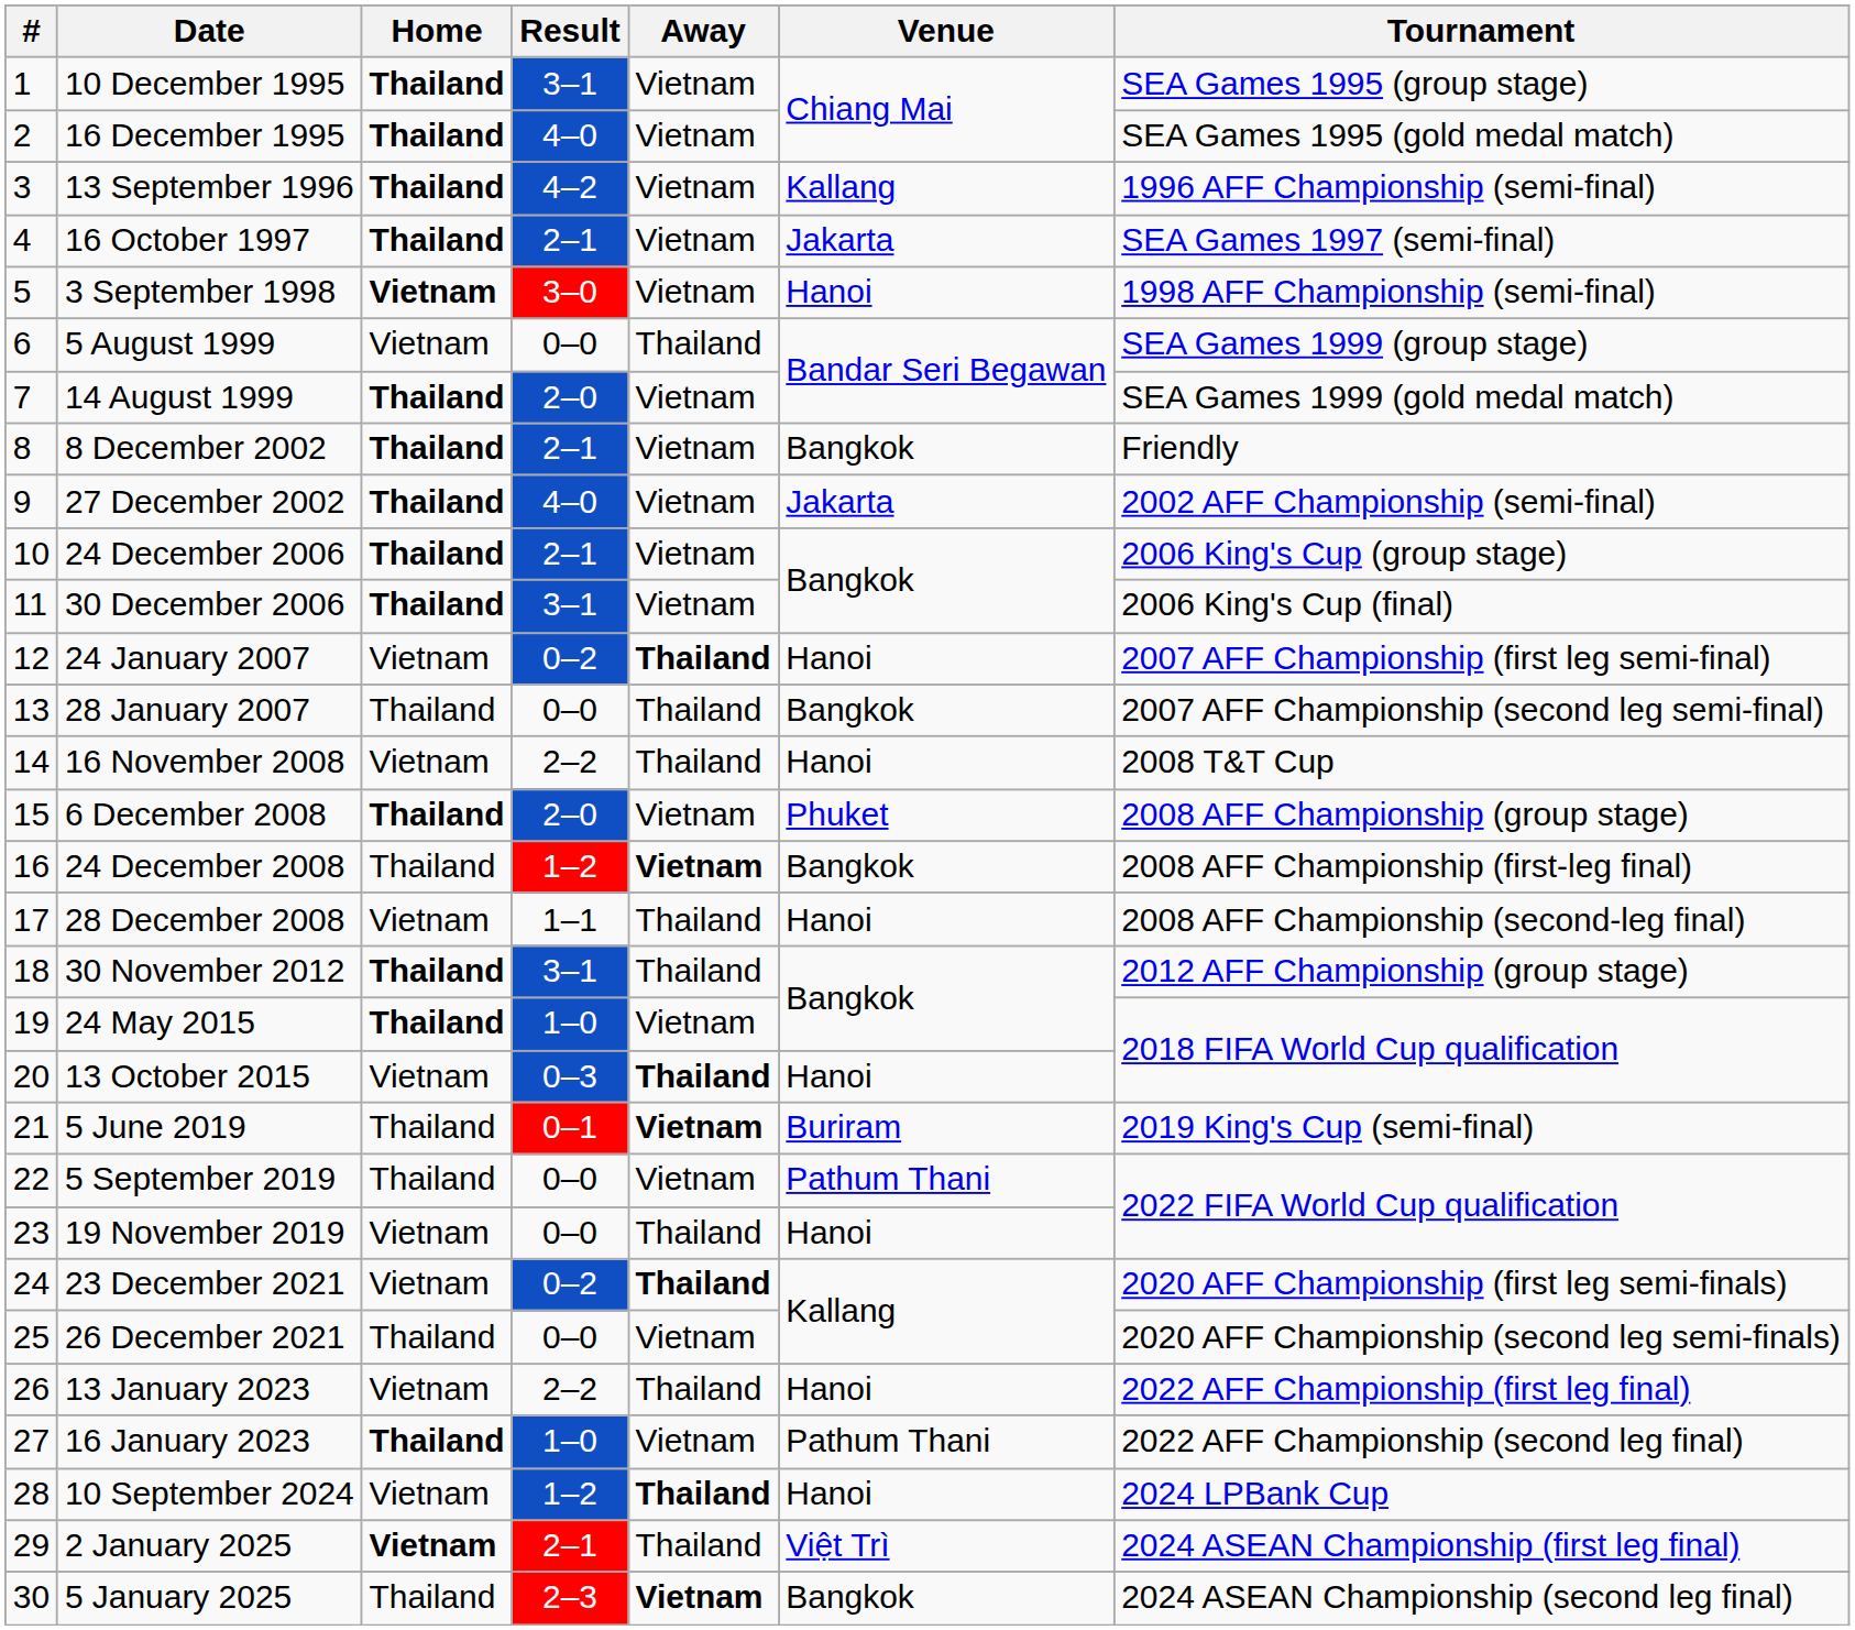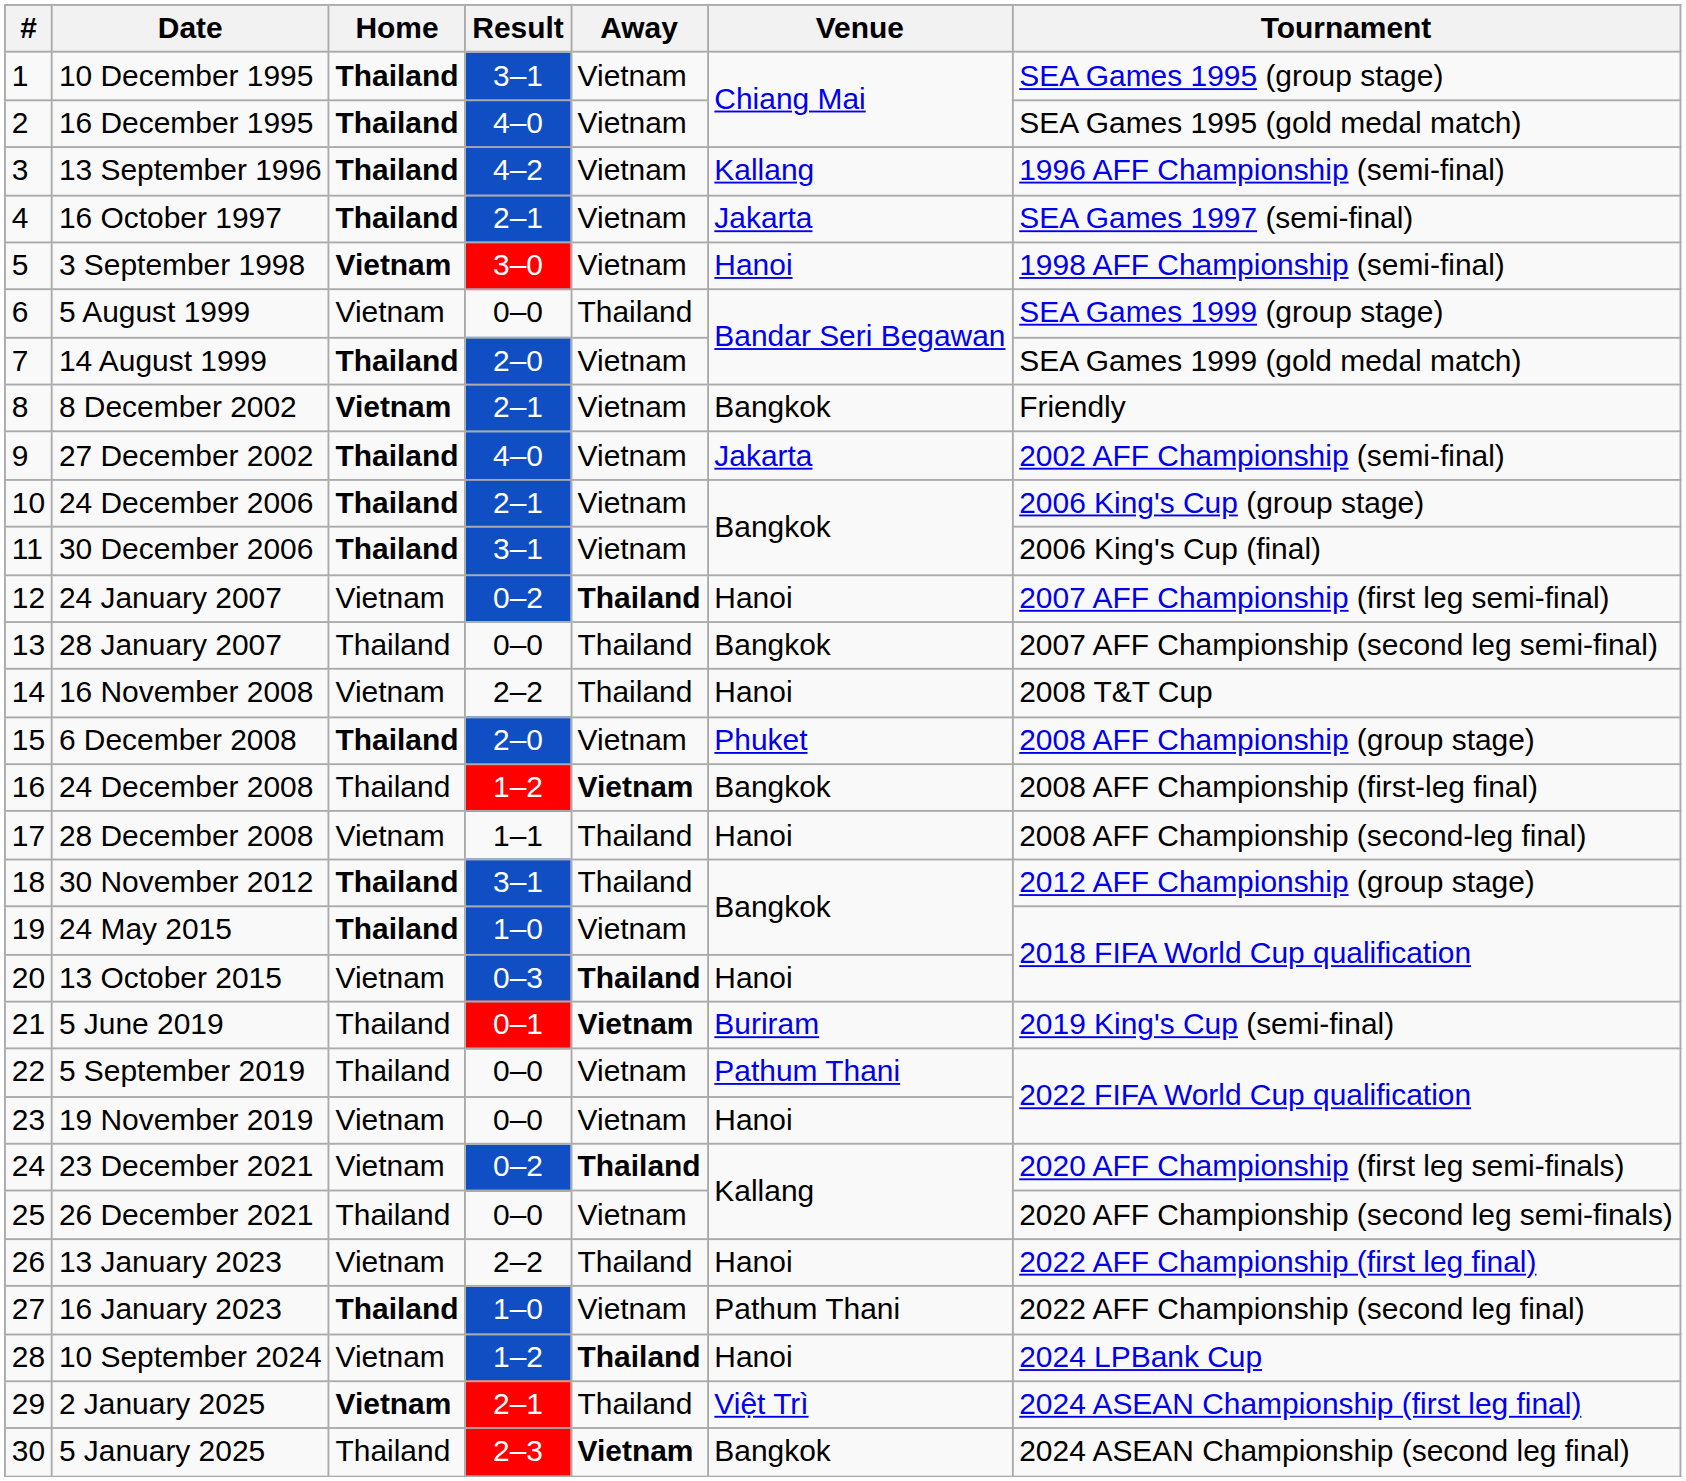 <table class="wikitable">
 <tr>
 <th>#</th>
 <th>Date</th>
 <th>Home</th>
 <th>Result</th>
 <th>Away</th>
 <th>Venue</th>
 <th>Tournament</th>
 </tr>
 <tr>
 <td>1</td>
 <td>10 December 1995</td>
 <td><strong>Thailand</strong></td>
 <td style="color:#FFF; background:#104EC4" align="center" ;>3–1</td>
 <td>Vietnam</td>
 <td rowspan="2"><a href='#'>Chiang Mai</a></td>
 <td><a href='#'>SEA Games 1995</a> (group stage)</td>
 </tr>
 <tr>
 <td>2</td>
 <td>16 December 1995</td>
 <td><strong>Thailand</strong></td>
 <td style="color:#FFF; background:#104EC4" align="center" ;>4–0</td>
 <td>Vietnam</td>
 <td>SEA Games 1995 (gold medal match)</td>
 </tr>
 <tr>
 <td>3</td>
 <td>13 September 1996</td>
 <td><strong>Thailand</strong></td>
 <td style="color:#FFF; background:#104EC4" align="center" ;>4–2</td>
 <td>Vietnam</td>
 <td><a href='#'>Kallang</a></td>
 <td><a href='#'>1996 AFF Championship</a> (semi-final)</td>
 </tr>
 <tr>
 <td>4</td>
 <td>16 October 1997</td>
 <td><strong>Thailand</strong></td>
 <td style="color:#FFF; background:#104EC4" align="center" ;>2–1</td>
 <td>Vietnam</td>
 <td><a href='#'>Jakarta</a></td>
 <td><a href='#'>SEA Games 1997</a> (semi-final)</td>
 </tr>
 <tr>
 <td>5</td>
 <td>3 September 1998</td>
 <td><strong>Vietnam</strong></td>
 <td style="color:#FFF; background:#FF0000" align="center" ;>3–0</td>
 <td>Vietnam</td>
 <td><a href='#'>Hanoi</a></td>
 <td><a href='#'>1998 AFF Championship</a> (semi-final)</td>
 </tr>
 <tr>
 <td>6</td>
 <td>5 August 1999</td>
 <td>Vietnam</td>
 <td align="center">0–0</td>
 <td>Thailand</td>
 <td rowspan="2"><a href='#'>Bandar Seri Begawan</a></td>
 <td><a href='#'>SEA Games 1999</a> (group stage)</td>
 </tr>
 <tr>
 <td>7</td>
 <td>14 August 1999</td>
 <td><strong>Thailand</strong></td>
 <td style="color:#FFF; background:#104EC4" align="center" ;>2–0</td>
 <td>Vietnam</td>
 <td>SEA Games 1999 (gold medal match)</td>
 </tr>
 <tr>
 <td>8</td>
 <td>8 December 2002</td>
-<td><strong>Thailand</strong></td>
+<td><strong>Vietnam</strong></td>
 <td style="color:#FFF; background:#104EC4" align="center" ;>2–1</td>
 <td>Vietnam</td>
 <td>Bangkok</td>
 <td>Friendly</td>
 </tr>
 <tr>
 <td>9</td>
 <td>27 December 2002</td>
 <td><strong>Thailand</strong></td>
 <td style="color:#FFF; background:#104EC4" align="center" ;>4–0</td>
 <td>Vietnam</td>
 <td><a href='#'>Jakarta</a></td>
 <td><a href='#'>2002 AFF Championship</a> (semi-final)</td>
 </tr>
 <tr>
 <td>10</td>
 <td>24 December 2006</td>
 <td><strong>Thailand</strong></td>
 <td style="color:#FFF; background:#104EC4" align="center" ;>2–1</td>
 <td>Vietnam</td>
 <td rowspan="2">Bangkok</td>
 <td><a href='#'>2006 King's Cup</a> (group stage)</td>
 </tr>
 <tr>
 <td>11</td>
 <td>30 December 2006</td>
 <td><strong>Thailand</strong></td>
 <td style="color:#FFF; background:#104EC4" align="center" ;>3–1</td>
 <td>Vietnam</td>
 <td>2006 King's Cup (final)</td>
 </tr>
 <tr>
 <td>12</td>
 <td>24 January 2007</td>
 <td>Vietnam</td>
 <td style="color:#FFF; background:#104EC4" align="center" ;>0–2</td>
 <td><strong>Thailand</strong></td>
 <td>Hanoi</td>
 <td><a href='#'>2007 AFF Championship</a> (first leg semi-final)</td>
 </tr>
 <tr>
 <td>13</td>
 <td>28 January 2007</td>
 <td>Thailand</td>
 <td align="center">0–0</td>
 <td>Thailand</td>
 <td>Bangkok</td>
 <td>2007 AFF Championship (second leg semi-final)</td>
 </tr>
 <tr>
 <td>14</td>
 <td>16 November 2008</td>
 <td>Vietnam</td>
 <td align="center">2–2</td>
 <td>Thailand</td>
 <td>Hanoi</td>
 <td>2008 T&T Cup</td>
 </tr>
 <tr>
 <td>15</td>
 <td>6 December 2008</td>
 <td><strong>Thailand</strong></td>
 <td style="color:#FFF; background:#104EC4" align="center" ;>2–0</td>
 <td>Vietnam</td>
 <td><a href='#'>Phuket</a></td>
 <td><a href='#'>2008 AFF Championship</a> (group stage)</td>
 </tr>
 <tr>
 <td>16</td>
 <td>24 December 2008</td>
 <td>Thailand</td>
 <td style="color:#FFF; background:#FF0000" align="center" ;>1–2</td>
 <td><strong>Vietnam</strong></td>
 <td>Bangkok</td>
 <td>2008 AFF Championship (first-leg final)</td>
 </tr>
 <tr>
 <td>17</td>
 <td>28 December 2008</td>
 <td>Vietnam</td>
 <td align="center">1–1</td>
 <td>Thailand</td>
 <td>Hanoi</td>
 <td>2008 AFF Championship (second-leg final)</td>
 </tr>
 <tr>
 <td>18</td>
 <td>30 November 2012</td>
 <td><strong>Thailand</strong></td>
 <td style="color:#FFF; background:#104EC4" align="center" ;>3–1</td>
 <td>Thailand</td>
 <td rowspan="2">Bangkok</td>
 <td><a href='#'>2012 AFF Championship</a> (group stage)</td>
 </tr>
 <tr>
 <td>19</td>
 <td>24 May 2015</td>
 <td><strong>Thailand</strong></td>
 <td style="color:#FFF; background:#104EC4" align="center" ;>1–0</td>
 <td>Vietnam</td>
 <td rowspan="2"><a href='#'>2018 FIFA World Cup qualification</a></td>
 </tr>
 <tr>
 <td>20</td>
 <td>13 October 2015</td>
 <td>Vietnam</td>
 <td style="color:#FFF; background:#104EC4" align="center" ;>0–3</td>
 <td><strong>Thailand</strong></td>
 <td>Hanoi</td>
 </tr>
 <tr>
 <td>21</td>
 <td>5 June 2019</td>
 <td>Thailand</td>
 <td style="color:#FFF; background:#FF0000" align="center" ;>0–1</td>
 <td><strong>Vietnam</strong></td>
 <td><a href='#'>Buriram</a></td>
 <td><a href='#'>2019 King's Cup</a> (semi-final)</td>
 </tr>
 <tr>
 <td>22</td>
 <td>5 September 2019</td>
 <td>Thailand</td>
 <td align="center">0–0</td>
 <td>Vietnam</td>
 <td><a href='#'>Pathum Thani</a></td>
 <td rowspan="2"><a href='#'>2022 FIFA World Cup qualification</a></td>
 </tr>
 <tr>
 <td>23</td>
 <td>19 November 2019</td>
 <td>Vietnam</td>
 <td align="center">0–0</td>
-<td>Thailand</td>
+<td>Vietnam</td>
 <td>Hanoi</td>
 </tr>
 <tr>
 <td>24</td>
 <td>23 December 2021</td>
 <td>Vietnam</td>
 <td style="color:#FFF; background:#104EC4" align="center" ;>0–2</td>
 <td><strong>Thailand</strong></td>
 <td rowspan="2">Kallang</td>
 <td><a href='#'>2020 AFF Championship</a> (first leg semi-finals)</td>
 </tr>
 <tr>
 <td>25</td>
 <td>26 December 2021</td>
 <td>Thailand</td>
 <td align="center">0–0</td>
 <td>Vietnam</td>
 <td>2020 AFF Championship (second leg semi-finals)</td>
 </tr>
 <tr>
 <td>26</td>
 <td>13 January 2023</td>
 <td>Vietnam</td>
 <td align="center">2–2</td>
 <td>Thailand</td>
 <td>Hanoi</td>
 <td><a href='#'>2022 AFF Championship (first leg final)</a></td>
 </tr>
 <tr>
 <td>27</td>
 <td>16 January 2023</td>
 <td><strong>Thailand</strong></td>
 <td style="color:#FFF; background:#104EC4" align="center">1–0</td>
 <td>Vietnam</td>
 <td>Pathum Thani</td>
 <td>2022 AFF Championship (second leg final)</td>
 </tr>
 <tr>
 <td>28</td>
 <td>10 September 2024</td>
 <td>Vietnam</td>
 <td style="color:#FFF; background:#104EC4" align="center">1–2</td>
 <td><strong>Thailand</strong></td>
 <td>Hanoi</td>
 <td><a href='#'>2024 LPBank Cup</a></td>
 </tr>
 <tr>
 <td>29</td>
 <td>2 January 2025</td>
 <td><strong>Vietnam</strong></td>
 <td style="color:#FFF; background:#FF0000" align="center">2–1</td>
 <td>Thailand</td>
 <td><a href='#'>Việt Trì</a></td>
 <td><a href='#'>2024 ASEAN Championship (first leg final)</a></td>
 </tr>
 <tr>
 <td>30</td>
 <td>5 January 2025</td>
 <td>Thailand</td>
 <td style="color:#FFF; background:#FF0000" align="center">2–3</td>
 <td><strong>Vietnam</strong></td>
 <td>Bangkok</td>
 <td>2024 ASEAN Championship (second leg final)</td>
 </tr>
 </table>
